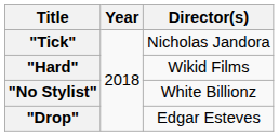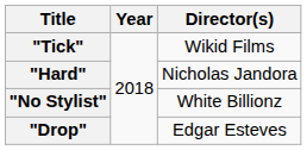 <table class="wikitable plainrowheaders" style="text-align:center;">
 <tr>
 <th>Title</th>
 <th>Year</th>
 <th>Director(s)</th>
 </tr>
 <tr>
 <th scope="row">"Tick"<br></th>
 <td rowspan="4">2018</td>
-<td>Nicholas Jandora</td>
+<td>Wikid Films</td>
 </tr>
 <tr>
 <th scope="row">"Hard"<br></th>
-<td>Wikid Films</td>
+<td>Nicholas Jandora</td>
 </tr>
 <tr>
 <th scope="row">"No Stylist"<br></th>
 <td>White Billionz</td>
 </tr>
 <tr>
 <th scope="row">"Drop"<br></th>
 <td>Edgar Esteves</td>
 </tr>
 </table>
